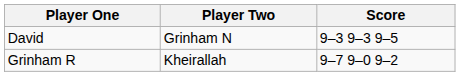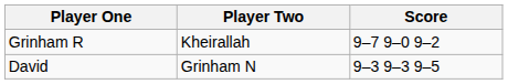 <table class="wikitable">
 <tr>
 <th width=170>Player One</th>
 <th width=170>Player Two</th>
 <th width=150>Score</th>
 </tr>
 <tr>
+<td> Grinham R</td>
+<td> Kheirallah</td>
+<td>9–7 9–0 9–2</td>
+</tr>
+<tr>
 <td> David</td>
 <td> Grinham N</td>
 <td>9–3 9–3 9–5</td>
 </tr>
-<tr>
-<td> Grinham R</td>
-<td> Kheirallah</td>
-<td>9–7 9–0 9–2</td>
-</tr>
 </table>
